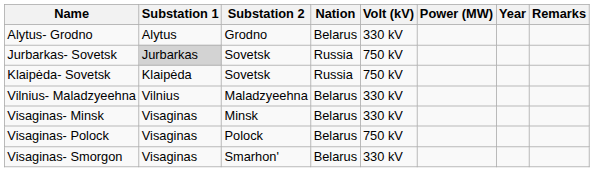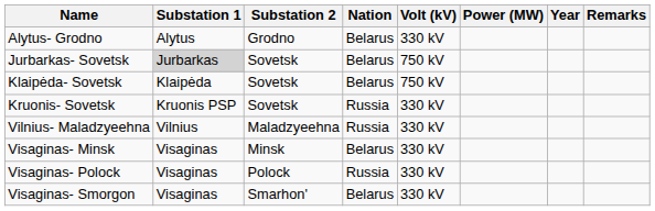 <table class="wikitable sortable">
 <tr>
 <th>Name</th>
 <th>Substation 1</th>
 <th>Substation 2</th>
 <th>Nation</th>
 <th>Volt (kV)</th>
 <th>Power (MW)</th>
 <th>Year</th>
 <th>Remarks</th>
 </tr>
 <tr>
 <td>Alytus- Grodno</td>
 <td>Alytus</td>
 <td>Grodno</td>
 <td>Belarus</td>
 <td>330 kV</td>
 <td></td>
 <td></td>
 <td></td>
 </tr>
 <tr>
 <td>Jurbarkas- Sovetsk</td>
 <td style="background: lightgrey;">Jurbarkas</td>
 <td>Sovetsk</td>
-<td>Russia</td>
+<td>Belarus</td>
 <td>750 kV</td>
 <td></td>
 <td></td>
 <td></td>
 </tr>
 <tr>
 <td>Klaipėda- Sovetsk</td>
 <td>Klaipėda</td>
 <td>Sovetsk</td>
+<td>Belarus</td>
+<td>750 kV</td>
+<td></td>
+<td></td>
+<td></td>
+</tr>
+<tr>
+<td>Kruonis- Sovetsk</td>
+<td>Kruonis PSP</td>
+<td>Sovetsk</td>
 <td>Russia</td>
-<td>750 kV</td>
+<td>330 kV</td>
 <td></td>
 <td></td>
 <td></td>
 </tr>
 <tr>
 <td>Vilnius- Maladzyeehna</td>
 <td>Vilnius</td>
 <td>Maladzyeehna</td>
-<td>Belarus</td>
+<td>Russia</td>
 <td>330 kV</td>
 <td></td>
 <td></td>
 <td></td>
 </tr>
 <tr>
 <td>Visaginas- Minsk</td>
 <td>Visaginas</td>
 <td>Minsk</td>
 <td>Belarus</td>
 <td>330 kV</td>
 <td></td>
 <td></td>
 <td></td>
 </tr>
 <tr>
 <td>Visaginas- Polock</td>
 <td>Visaginas</td>
 <td>Polock</td>
-<td>Belarus</td>
-<td>750 kV</td>
+<td>Russia</td>
+<td>330 kV</td>
 <td></td>
 <td></td>
 <td></td>
 </tr>
 <tr>
 <td>Visaginas- Smorgon</td>
 <td>Visaginas</td>
 <td>Smarhon'</td>
 <td>Belarus</td>
 <td>330 kV</td>
 <td></td>
 <td></td>
 <td></td>
 </tr>
 </table>
